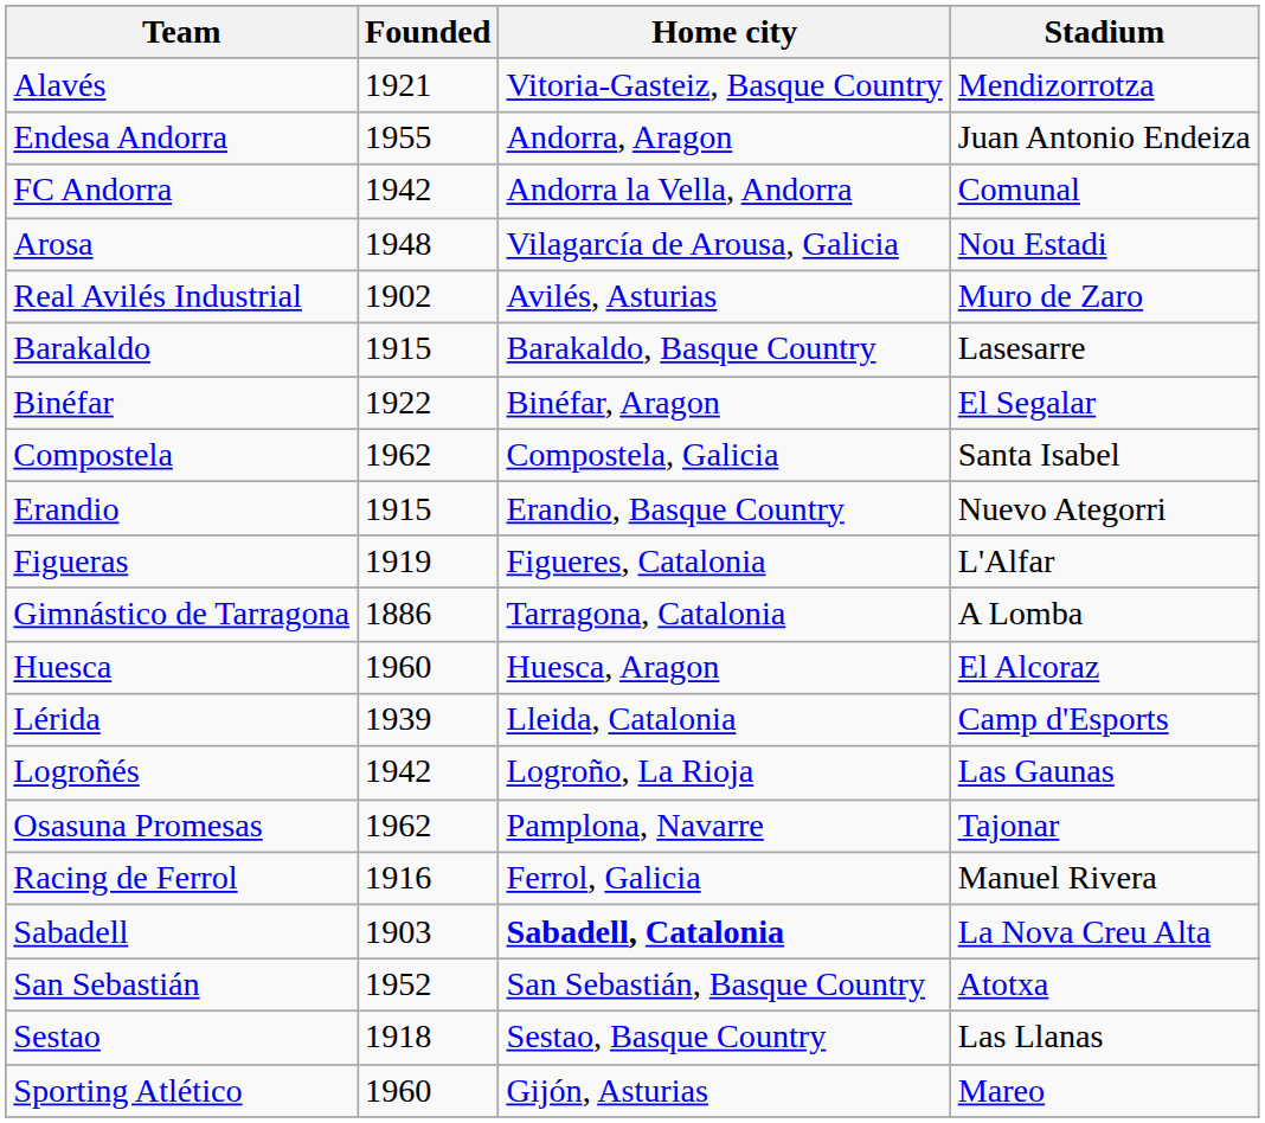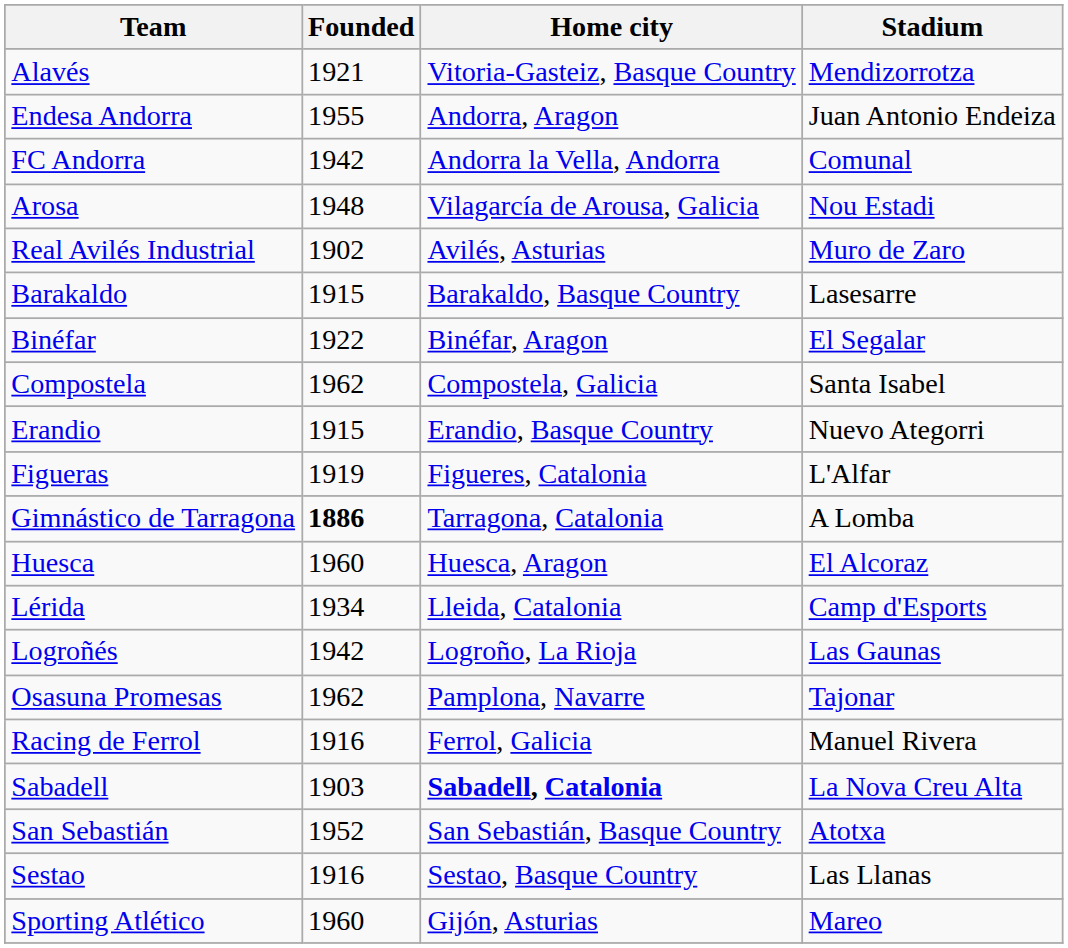 <table class="wikitable sortable">
 <tr>
 <th>Team</th>
 <th>Founded</th>
 <th>Home city</th>
 <th>Stadium</th>
 </tr>
 <tr>
 <td><a href='#'>Alavés</a></td>
 <td>1921</td>
 <td><a href='#'>Vitoria-Gasteiz</a>, <a href='#'>Basque Country</a></td>
 <td><a href='#'>Mendizorrotza</a></td>
 </tr>
 <tr>
 <td><a href='#'>Endesa Andorra</a></td>
 <td>1955</td>
 <td><a href='#'>Andorra</a>, <a href='#'>Aragon</a></td>
 <td>Juan Antonio Endeiza</td>
 </tr>
 <tr>
 <td><a href='#'>FC Andorra</a></td>
 <td>1942</td>
 <td><a href='#'>Andorra la Vella</a>, <a href='#'>Andorra</a></td>
 <td><a href='#'>Comunal</a></td>
 </tr>
 <tr>
 <td><a href='#'>Arosa</a></td>
 <td>1948</td>
 <td><a href='#'>Vilagarcía de Arousa</a>, <a href='#'>Galicia</a></td>
 <td><a href='#'>Nou Estadi</a></td>
 </tr>
 <tr>
 <td><a href='#'>Real Avilés Industrial</a></td>
 <td>1902</td>
 <td><a href='#'>Avilés</a>, <a href='#'>Asturias</a></td>
 <td><a href='#'>Muro de Zaro</a></td>
 </tr>
 <tr>
 <td><a href='#'>Barakaldo</a></td>
 <td>1915</td>
 <td><a href='#'>Barakaldo</a>, <a href='#'>Basque Country</a></td>
 <td>Lasesarre</td>
 </tr>
 <tr>
 <td><a href='#'>Binéfar</a></td>
 <td>1922</td>
 <td><a href='#'>Binéfar</a>, <a href='#'>Aragon</a></td>
 <td><a href='#'>El Segalar</a></td>
 </tr>
 <tr>
 <td><a href='#'>Compostela</a></td>
 <td>1962</td>
 <td><a href='#'>Compostela</a>, <a href='#'>Galicia</a></td>
 <td>Santa Isabel</td>
 </tr>
 <tr>
 <td><a href='#'>Erandio</a></td>
 <td>1915</td>
 <td><a href='#'>Erandio</a>, <a href='#'>Basque Country</a></td>
 <td>Nuevo Ategorri</td>
 </tr>
 <tr>
 <td><a href='#'>Figueras</a></td>
 <td>1919</td>
 <td><a href='#'>Figueres</a>, <a href='#'>Catalonia</a></td>
 <td>L'Alfar</td>
 </tr>
 <tr>
 <td><a href='#'>Gimnástico de Tarragona</a></td>
-<td>1886</td>
+<td><strong>1886</strong></td>
 <td><a href='#'>Tarragona</a>, <a href='#'>Catalonia</a></td>
 <td>A Lomba</td>
 </tr>
 <tr>
 <td><a href='#'>Huesca</a></td>
 <td>1960</td>
 <td><a href='#'>Huesca</a>, <a href='#'>Aragon</a></td>
 <td><a href='#'>El Alcoraz</a></td>
 </tr>
 <tr>
 <td><a href='#'>Lérida</a></td>
-<td>1939</td>
+<td>1934</td>
 <td><a href='#'>Lleida</a>, <a href='#'>Catalonia</a></td>
 <td><a href='#'>Camp d'Esports</a></td>
 </tr>
 <tr>
 <td><a href='#'>Logroñés</a></td>
 <td>1942</td>
 <td><a href='#'>Logroño</a>, <a href='#'>La Rioja</a></td>
 <td><a href='#'>Las Gaunas</a></td>
 </tr>
 <tr>
 <td><a href='#'>Osasuna Promesas</a></td>
 <td>1962</td>
 <td><a href='#'>Pamplona</a>, <a href='#'>Navarre</a></td>
 <td><a href='#'>Tajonar</a></td>
 </tr>
 <tr>
 <td><a href='#'>Racing de Ferrol</a></td>
 <td>1916</td>
 <td><a href='#'>Ferrol</a>, <a href='#'>Galicia</a></td>
 <td>Manuel Rivera</td>
 </tr>
 <tr>
 <td><a href='#'>Sabadell</a></td>
 <td>1903</td>
 <td><strong><a href='#'>Sabadell</a>, <a href='#'>Catalonia</a></strong></td>
 <td><a href='#'>La Nova Creu Alta</a></td>
 </tr>
 <tr>
 <td><a href='#'>San Sebastián</a></td>
 <td>1952</td>
 <td><a href='#'>San Sebastián</a>, <a href='#'>Basque Country</a></td>
 <td><a href='#'>Atotxa</a></td>
 </tr>
 <tr>
 <td><a href='#'>Sestao</a></td>
-<td>1918</td>
+<td>1916</td>
 <td><a href='#'>Sestao</a>, <a href='#'>Basque Country</a></td>
 <td>Las Llanas</td>
 </tr>
 <tr>
 <td><a href='#'>Sporting Atlético</a></td>
 <td>1960</td>
 <td><a href='#'>Gijón</a>, <a href='#'>Asturias</a></td>
 <td><a href='#'>Mareo</a></td>
 </tr>
 </table>
